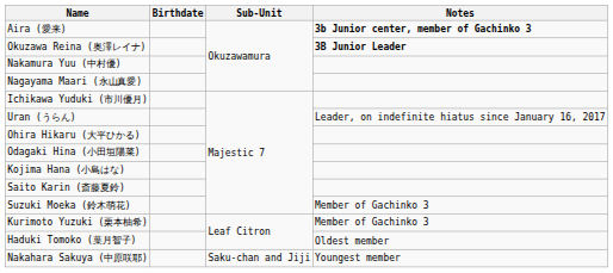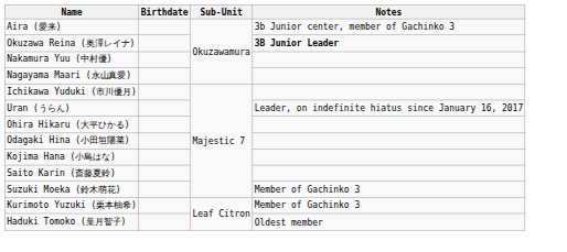 <table class="wikitable">
 <tr>
 <th>Name</th>
 <th>Birthdate</th>
 <th>Sub-Unit</th>
 <th>Notes</th>
 </tr>
 <tr>
 <td>Aira (愛来)</td>
 <td></td>
 <td rowspan="4">Okuzawamura</td>
-<td><strong>3b Junior center, member of Gachinko 3</strong></td>
+<td>3b Junior center, member of Gachinko 3</td>
 </tr>
 <tr>
 <td>Okuzawa Reina (奥澤レイナ)</td>
 <td></td>
 <td><strong>3B Junior Leader</strong></td>
 </tr>
 <tr>
 <td>Nakamura Yuu (中村優)</td>
 <td></td>
 <td></td>
 </tr>
 <tr>
 <td>Nagayama Maari (永山真愛)</td>
 <td></td>
 <td></td>
 </tr>
 <tr>
 <td>Ichikawa Yuduki (市川優月)</td>
 <td></td>
 <td rowspan="7">Majestic 7</td>
 <td></td>
 </tr>
 <tr>
 <td>Uran (うらん)</td>
 <td></td>
 <td>Leader, on indefinite hiatus since January 16, 2017</td>
 </tr>
 <tr>
 <td>Ohira Hikaru (大平ひかる)</td>
 <td></td>
 <td></td>
 </tr>
 <tr>
 <td>Odagaki Hina (小田垣陽菜)</td>
 <td></td>
 <td></td>
 </tr>
 <tr>
 <td>Kojima Hana (小島はな)</td>
 <td></td>
 <td></td>
 </tr>
 <tr>
 <td>Saito Karin (斎藤夏鈴)</td>
 <td></td>
 <td></td>
 </tr>
 <tr>
 <td>Suzuki Moeka (鈴木萌花)</td>
 <td></td>
 <td>Member of Gachinko 3</td>
 </tr>
 <tr>
 <td>Kurimoto Yuzuki (栗本柚希)</td>
 <td></td>
 <td rowspan="2">Leaf Citron</td>
 <td>Member of Gachinko 3</td>
 </tr>
 <tr>
 <td>Haduki Tomoko (葉月智子)</td>
 <td></td>
 <td>Oldest member</td>
 </tr>
-<tr>
-<td>Nakahara Sakuya (中原咲耶)</td>
-<td></td>
-<td>Saku-chan and Jiji</td>
-<td>Youngest member</td>
-</tr>
 </table>
